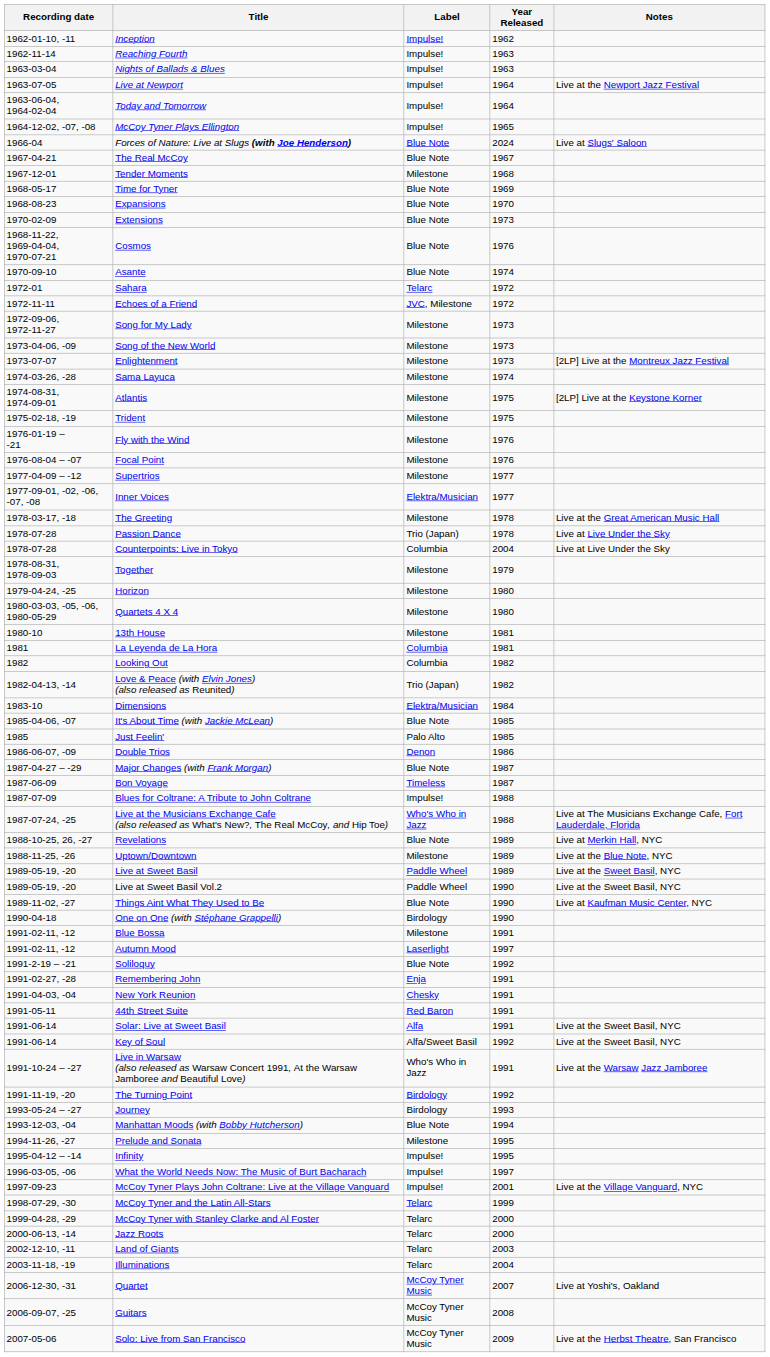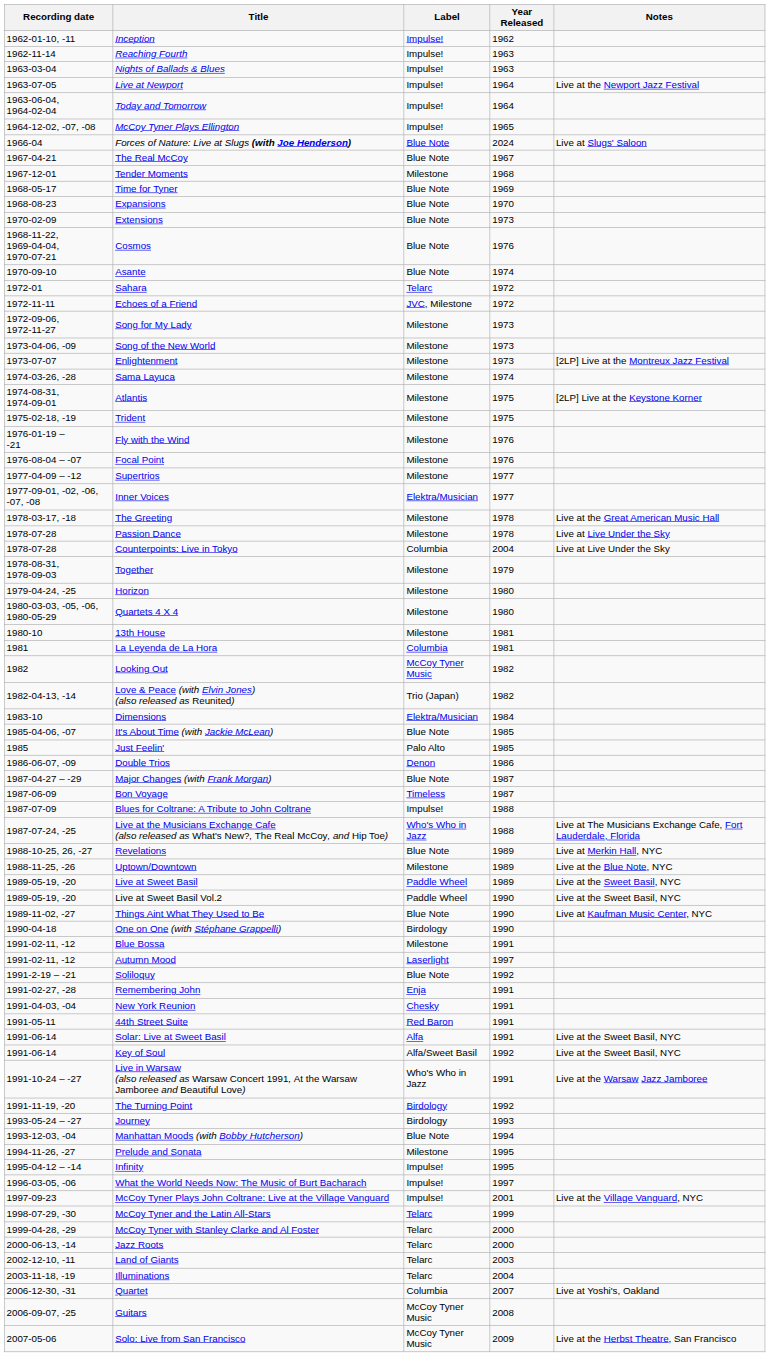 <table class="wikitable sortable">
 <tr>
 <th scope="col">Recording date</th>
 <th scope="col">Title</th>
 <th scope="col">Label</th>
 <th scope="col">Year Released</th>
 <th scope="col">Notes</th>
 </tr>
 <tr>
 <td>1962-01-10, -11</td>
 <td><em><a href='#'>Inception</a></em></td>
 <td><a href='#'>Impulse!</a></td>
 <td>1962</td>
 <td></td>
 </tr>
 <tr>
 <td>1962-11-14</td>
 <td><em><a href='#'>Reaching Fourth</a></em></td>
 <td>Impulse!</td>
 <td>1963</td>
 <td></td>
 </tr>
 <tr>
 <td>1963-03-04</td>
 <td><em><a href='#'>Nights of Ballads & Blues</a></em></td>
 <td>Impulse!</td>
 <td>1963</td>
 <td></td>
 </tr>
 <tr>
 <td>1963-07-05</td>
 <td><em><a href='#'>Live at Newport</a></em></td>
 <td>Impulse!</td>
 <td>1964</td>
 <td>Live at the <a href='#'>Newport Jazz Festival</a></td>
 </tr>
 <tr>
 <td>1963-06-04, <br>1964-02-04</td>
 <td><em><a href='#'>Today and Tomorrow</a></em></td>
 <td>Impulse!</td>
 <td>1964</td>
 <td></td>
 </tr>
 <tr>
 <td>1964-12-02, -07, -08</td>
 <td><em><a href='#'>McCoy Tyner Plays Ellington</a></em></td>
 <td>Impulse!</td>
 <td>1965</td>
 <td></td>
 </tr>
 <tr>
 <td>1966-04</td>
 <td><em>Forces of Nature: Live at Slugs<strong> (with <a href='#'>Joe Henderson</a>)</td>
 <td><a href='#'>Blue Note</a></td>
 <td>2024</td>
 <td>Live at <a href='#'>Slugs' Saloon</a></td>
 </tr>
 <tr>
 <td>1967-04-21</td>
 <td></em><a href='#'>The Real McCoy</a><em></td>
 <td>Blue Note</td>
 <td>1967</td>
 <td></td>
 </tr>
 <tr>
 <td>1967-12-01</td>
 <td></em><a href='#'>Tender Moments</a><em></td>
 <td>Milestone</td>
 <td>1968</td>
 <td></td>
 </tr>
 <tr>
 <td>1968-05-17</td>
 <td></em><a href='#'>Time for Tyner</a><em></td>
 <td>Blue Note</td>
 <td>1969</td>
 <td></td>
 </tr>
 <tr>
 <td>1968-08-23</td>
 <td></em><a href='#'>Expansions</a><em></td>
 <td>Blue Note</td>
 <td>1970</td>
 <td></td>
 </tr>
 <tr>
 <td>1970-02-09</td>
 <td></em><a href='#'>Extensions</a><em></td>
 <td>Blue Note</td>
 <td>1973</td>
 <td></td>
 </tr>
 <tr>
 <td>1968-11-22, <br>1969-04-04, <br>1970-07-21</td>
 <td></em><a href='#'>Cosmos</a><em></td>
 <td>Blue Note</td>
 <td>1976</td>
 <td></td>
 </tr>
 <tr>
 <td>1970-09-10</td>
 <td></em><a href='#'>Asante</a><em></td>
 <td>Blue Note</td>
 <td>1974</td>
 <td></td>
 </tr>
 <tr>
 <td>1972-01</td>
 <td></em><a href='#'>Sahara</a><em></td>
 <td><a href='#'>Telarc</a></td>
 <td>1972</td>
 <td></td>
 </tr>
 <tr>
 <td>1972-11-11</td>
 <td></em><a href='#'>Echoes of a Friend</a><em></td>
 <td><a href='#'>JVC</a>, Milestone</td>
 <td>1972</td>
 <td></td>
 </tr>
 <tr>
 <td>1972-09-06, <br>1972-11-27</td>
 <td></em><a href='#'>Song for My Lady</a><em></td>
 <td>Milestone</td>
 <td>1973</td>
 <td></td>
 </tr>
 <tr>
 <td>1973-04-06, -09</td>
 <td></em><a href='#'>Song of the New World</a><em></td>
 <td>Milestone</td>
 <td>1973</td>
 <td></td>
 </tr>
 <tr>
 <td>1973-07-07</td>
 <td></em><a href='#'>Enlightenment</a><em></td>
 <td>Milestone</td>
 <td>1973</td>
 <td>[2LP] Live at the <a href='#'>Montreux Jazz Festival</a></td>
 </tr>
 <tr>
 <td>1974-03-26, -28</td>
 <td></em><a href='#'>Sama Layuca</a><em></td>
 <td>Milestone</td>
 <td>1974</td>
 <td></td>
 </tr>
 <tr>
 <td>1974-08-31, <br>1974-09-01</td>
 <td></em><a href='#'>Atlantis</a><em></td>
 <td>Milestone</td>
 <td>1975</td>
 <td>[2LP] Live at the <a href='#'>Keystone Korner</a></td>
 </tr>
 <tr>
 <td>1975-02-18, -19</td>
 <td></em><a href='#'>Trident</a><em></td>
 <td>Milestone</td>
 <td>1975</td>
 <td></td>
 </tr>
 <tr>
 <td>1976-01-19 – <br>-21</td>
 <td></em><a href='#'>Fly with the Wind</a><em></td>
 <td>Milestone</td>
 <td>1976</td>
 <td></td>
 </tr>
 <tr>
 <td>1976-08-04 – -07</td>
 <td></em><a href='#'>Focal Point</a><em></td>
 <td>Milestone</td>
 <td>1976</td>
 <td></td>
 </tr>
 <tr>
 <td>1977-04-09 – -12</td>
 <td></em><a href='#'>Supertrios</a><em></td>
 <td>Milestone</td>
 <td>1977</td>
 <td></td>
 </tr>
 <tr>
 <td>1977-09-01, -02, -06, -07, -08</td>
 <td></em><a href='#'>Inner Voices</a><em></td>
 <td><a href='#'>Elektra/Musician</a></td>
 <td>1977</td>
 <td></td>
 </tr>
 <tr>
 <td>1978-03-17, -18</td>
 <td></em><a href='#'>The Greeting</a><em></td>
 <td>Milestone</td>
 <td>1978</td>
 <td>Live at the <a href='#'>Great American Music Hall</a></td>
 </tr>
 <tr>
 <td>1978-07-28</td>
 <td></em><a href='#'>Passion Dance</a><em></td>
-<td>Trio (Japan)</td>
+<td>Milestone</td>
 <td>1978</td>
 <td>Live at <a href='#'>Live Under the Sky</a></td>
 </tr>
 <tr>
 <td>1978-07-28</td>
 <td></em><a href='#'>Counterpoints: Live in Tokyo</a><em></td>
 <td>Columbia</td>
 <td>2004</td>
 <td>Live at Live Under the Sky</td>
 </tr>
 <tr>
 <td>1978-08-31, <br>1978-09-03</td>
 <td></em><a href='#'>Together</a><em></td>
 <td>Milestone</td>
 <td>1979</td>
 <td></td>
 </tr>
 <tr>
 <td>1979-04-24, -25</td>
 <td></em><a href='#'>Horizon</a><em></td>
 <td>Milestone</td>
 <td>1980</td>
 <td></td>
 </tr>
 <tr>
 <td>1980-03-03, -05, -06, <br>1980-05-29</td>
 <td></em><a href='#'>Quartets 4 X 4</a><em></td>
 <td>Milestone</td>
 <td>1980</td>
 <td></td>
 </tr>
 <tr>
 <td>1980-10</td>
 <td></em><a href='#'>13th House</a><em></td>
 <td>Milestone</td>
 <td>1981</td>
 <td></td>
 </tr>
 <tr>
 <td>1981</td>
 <td></em><a href='#'>La Leyenda de La Hora</a><em></td>
 <td><a href='#'>Columbia</a></td>
 <td>1981</td>
 <td></td>
 </tr>
 <tr>
 <td>1982</td>
 <td></em><a href='#'>Looking Out</a><em></td>
-<td>Columbia</td>
+<td><a href='#'>McCoy Tyner Music</a></td>
 <td>1982</td>
 <td></td>
 </tr>
 <tr>
 <td>1982-04-13, -14</td>
 <td></em><a href='#'>Love & Peace</a><em> (with <a href='#'>Elvin Jones</a>) <br>(also released as </em>Reunited<em>)</td>
 <td>Trio (Japan)</td>
 <td>1982</td>
 <td></td>
 </tr>
 <tr>
 <td>1983-10</td>
 <td></em><a href='#'>Dimensions</a><em></td>
 <td><a href='#'>Elektra/Musician</a></td>
 <td>1984</td>
 <td></td>
 </tr>
 <tr>
 <td>1985-04-06, -07</td>
 <td></em><a href='#'>It's About Time</a><em> (with <a href='#'>Jackie McLean</a>)</td>
 <td>Blue Note</td>
 <td>1985</td>
 <td></td>
 </tr>
 <tr>
 <td>1985</td>
 <td></em><a href='#'>Just Feelin'</a><em></td>
 <td>Palo Alto</td>
 <td>1985</td>
 <td></td>
 </tr>
 <tr>
 <td>1986-06-07, -09</td>
 <td></em><a href='#'>Double Trios</a><em></td>
 <td><a href='#'>Denon</a></td>
 <td>1986</td>
 <td></td>
 </tr>
 <tr>
 <td>1987-04-27 – -29</td>
 <td></em><a href='#'>Major Changes</a><em> (with <a href='#'>Frank Morgan</a>)</td>
 <td>Blue Note</td>
 <td>1987</td>
 <td></td>
 </tr>
 <tr>
 <td>1987-06-09</td>
 <td></em><a href='#'>Bon Voyage</a><em></td>
 <td><a href='#'>Timeless</a></td>
 <td>1987</td>
 <td></td>
 </tr>
 <tr>
 <td>1987-07-09</td>
 <td></em><a href='#'>Blues for Coltrane: A Tribute to John Coltrane</a><em></td>
 <td>Impulse!</td>
 <td>1988</td>
 <td></td>
 </tr>
 <tr>
 <td>1987-07-24, -25</td>
 <td></em><a href='#'>Live at the Musicians Exchange Cafe</a><em> <br>(also released as </em>What's New?<em>, </em>The Real McCoy<em>, and </em>Hip Toe<em>)</td>
 <td><a href='#'>Who's Who in Jazz</a></td>
 <td>1988</td>
 <td>Live at The Musicians Exchange Cafe, <a href='#'>Fort Lauderdale, Florida</a></td>
 </tr>
 <tr>
 <td>1988-10-25, 26, -27</td>
 <td></em><a href='#'>Revelations</a><em></td>
 <td>Blue Note</td>
 <td>1989</td>
 <td>Live at <a href='#'>Merkin Hall</a>, NYC</td>
 </tr>
 <tr>
 <td>1988-11-25, -26</td>
 <td></em><a href='#'>Uptown/Downtown</a><em></td>
 <td>Milestone</td>
 <td>1989</td>
 <td>Live at the <a href='#'>Blue Note</a>, NYC</td>
 </tr>
 <tr>
 <td>1989-05-19, -20</td>
 <td></em><a href='#'>Live at Sweet Basil</a><em></td>
 <td><a href='#'>Paddle Wheel</a></td>
 <td>1989</td>
 <td>Live at the <a href='#'>Sweet Basil</a>, NYC</td>
 </tr>
 <tr>
 <td>1989-05-19, -20</td>
 <td></em>Live at Sweet Basil Vol.2<em></td>
 <td>Paddle Wheel</td>
 <td>1990</td>
 <td>Live at the Sweet Basil, NYC</td>
 </tr>
 <tr>
 <td>1989-11-02, -27</td>
 <td></em><a href='#'>Things Aint What They Used to Be</a><em></td>
 <td>Blue Note</td>
 <td>1990</td>
 <td>Live at <a href='#'>Kaufman Music Center</a>, NYC</td>
 </tr>
 <tr>
 <td>1990-04-18</td>
 <td></em><a href='#'>One on One</a><em> (with <a href='#'>Stéphane Grappelli</a>)</td>
 <td>Birdology</td>
 <td>1990</td>
 <td></td>
 </tr>
 <tr>
 <td>1991-02-11, -12</td>
 <td></em><a href='#'>Blue Bossa</a><em></td>
 <td>Milestone</td>
 <td>1991</td>
 <td></td>
 </tr>
 <tr>
 <td>1991-02-11, -12</td>
 <td></em><a href='#'>Autumn Mood</a><em></td>
 <td><a href='#'>Laserlight</a></td>
 <td>1997</td>
 <td></td>
 </tr>
 <tr>
 <td>1991-2-19 – -21</td>
 <td></em><a href='#'>Soliloquy</a><em></td>
 <td>Blue Note</td>
 <td>1992</td>
 <td></td>
 </tr>
 <tr>
 <td>1991-02-27, -28</td>
 <td></em><a href='#'>Remembering John</a><em></td>
 <td><a href='#'>Enja</a></td>
 <td>1991</td>
 <td></td>
 </tr>
 <tr>
 <td>1991-04-03, -04</td>
 <td></em><a href='#'>New York Reunion</a><em></td>
 <td><a href='#'>Chesky</a></td>
 <td>1991</td>
 <td></td>
 </tr>
 <tr>
 <td>1991-05-11</td>
 <td></em><a href='#'>44th Street Suite</a><em></td>
 <td><a href='#'>Red Baron</a></td>
 <td>1991</td>
 <td></td>
 </tr>
 <tr>
 <td>1991-06-14</td>
 <td></em><a href='#'>Solar: Live at Sweet Basil</a><em></td>
 <td><a href='#'>Alfa</a></td>
 <td>1991</td>
 <td>Live at the Sweet Basil, NYC</td>
 </tr>
 <tr>
 <td>1991-06-14</td>
 <td></em><a href='#'>Key of Soul</a><em></td>
 <td>Alfa/Sweet Basil</td>
 <td>1992</td>
 <td>Live at the Sweet Basil, NYC</td>
 </tr>
 <tr>
 <td>1991-10-24 – -27</td>
 <td></em><a href='#'>Live in Warsaw</a><em> <br>(also released as </em>Warsaw Concert 1991<em>, </em>At the Warsaw Jamboree<em> and </em>Beautiful Love<em>)</td>
 <td>Who's Who in Jazz</td>
 <td>1991</td>
 <td>Live at the <a href='#'>Warsaw</a> <a href='#'>Jazz Jamboree</a></td>
 </tr>
 <tr>
 <td>1991-11-19, -20</td>
 <td></em><a href='#'>The Turning Point</a><em></td>
 <td><a href='#'>Birdology</a></td>
 <td>1992</td>
 <td></td>
 </tr>
 <tr>
 <td>1993-05-24 – -27</td>
 <td></em><a href='#'>Journey</a><em></td>
 <td>Birdology</td>
 <td>1993</td>
 <td></td>
 </tr>
 <tr>
 <td>1993-12-03, -04</td>
 <td></em><a href='#'>Manhattan Moods</a><em> (with <a href='#'>Bobby Hutcherson</a>)</td>
 <td>Blue Note</td>
 <td>1994</td>
 <td></td>
 </tr>
 <tr>
 <td>1994-11-26, -27</td>
 <td></em><a href='#'>Prelude and Sonata</a><em></td>
 <td>Milestone</td>
 <td>1995</td>
 <td></td>
 </tr>
 <tr>
 <td>1995-04-12 – -14</td>
 <td></em><a href='#'>Infinity</a><em></td>
 <td>Impulse!</td>
 <td>1995</td>
 <td></td>
 </tr>
 <tr>
 <td>1996-03-05, -06</td>
 <td></em><a href='#'>What the World Needs Now: The Music of Burt Bacharach</a><em></td>
 <td>Impulse!</td>
 <td>1997</td>
 <td></td>
 </tr>
 <tr>
 <td>1997-09-23</td>
 <td></em><a href='#'>McCoy Tyner Plays John Coltrane: Live at the Village Vanguard</a><em></td>
 <td>Impulse!</td>
 <td>2001</td>
 <td>Live at the <a href='#'>Village Vanguard</a>, NYC</td>
 </tr>
 <tr>
 <td>1998-07-29, -30</td>
 <td></em><a href='#'>McCoy Tyner and the Latin All-Stars</a><em></td>
 <td><a href='#'>Telarc</a></td>
 <td>1999</td>
 <td></td>
 </tr>
 <tr>
 <td>1999-04-28, -29</td>
 <td></em><a href='#'>McCoy Tyner with Stanley Clarke and Al Foster</a><em></td>
 <td>Telarc</td>
 <td>2000</td>
 <td></td>
 </tr>
 <tr>
 <td>2000-06-13, -14</td>
 <td></em><a href='#'>Jazz Roots</a><em></td>
 <td>Telarc</td>
 <td>2000</td>
 <td></td>
 </tr>
 <tr>
 <td>2002-12-10, -11</td>
 <td></em><a href='#'>Land of Giants</a><em></td>
 <td>Telarc</td>
 <td>2003</td>
 <td></td>
 </tr>
 <tr>
 <td>2003-11-18, -19</td>
 <td></em><a href='#'>Illuminations</a><em></td>
 <td>Telarc</td>
 <td>2004</td>
 <td></td>
 </tr>
 <tr>
 <td>2006-12-30, -31</td>
 <td></em><a href='#'>Quartet</a><em></td>
-<td><a href='#'>McCoy Tyner Music</a></td>
+<td>Columbia</td>
 <td>2007</td>
 <td>Live at Yoshi's, Oakland</td>
 </tr>
 <tr>
 <td>2006-09-07, -25</td>
 <td></em><a href='#'>Guitars</a><em></td>
 <td>McCoy Tyner Music</td>
 <td>2008</td>
 <td></td>
 </tr>
 <tr>
 <td>2007-05-06</td>
 <td></em><a href='#'>Solo: Live from San Francisco</a><em></td>
 <td>McCoy Tyner Music</td>
 <td>2009</td>
 <td>Live at the <a href='#'>Herbst Theatre</a>, San Francisco</td>
 </tr>
 </table>
